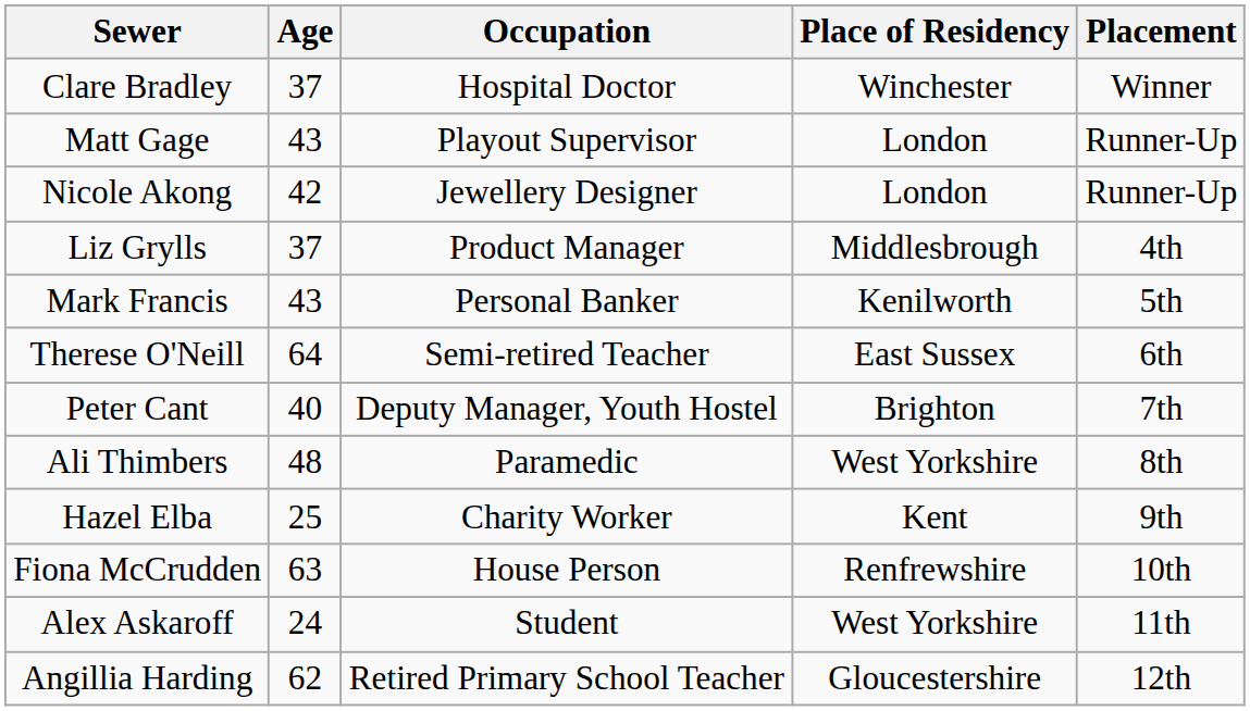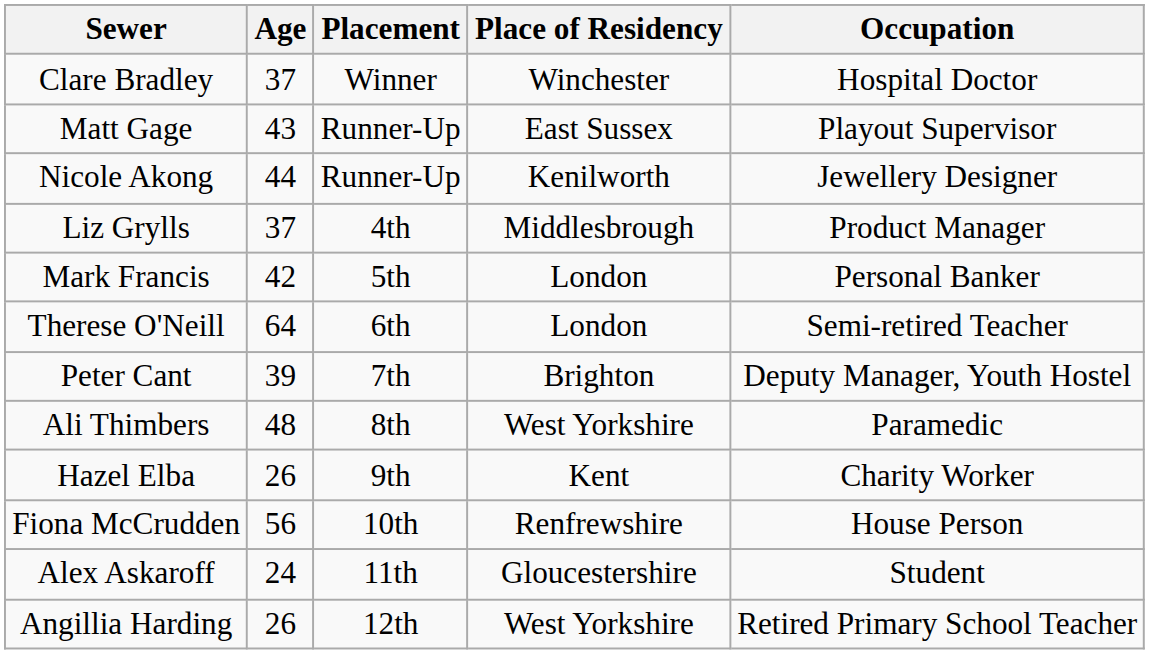 <table class="wikitable sortable" border="2" style="text-align:center">
 <tr>
 <th>Sewer</th>
 <th>Age</th>
+<th>Placement</th>
+<th>Place of Residency</th>
 <th>Occupation</th>
-<th>Place of Residency</th>
-<th>Placement</th>
 </tr>
 <tr>
 <td>Clare Bradley</td>
 <td>37</td>
+<td>Winner</td>
+<td>Winchester</td>
 <td>Hospital Doctor</td>
-<td>Winchester</td>
-<td>Winner</td>
 </tr>
 <tr>
 <td>Matt Gage</td>
 <td>43</td>
+<td>Runner-Up</td>
+<td>East Sussex</td>
 <td>Playout Supervisor</td>
-<td>London</td>
-<td>Runner-Up</td>
 </tr>
 <tr>
 <td>Nicole Akong</td>
-<td>42</td>
+<td>44</td>
+<td>Runner-Up</td>
+<td>Kenilworth</td>
 <td>Jewellery Designer</td>
-<td>London</td>
-<td>Runner-Up</td>
 </tr>
 <tr>
 <td>Liz Grylls</td>
 <td>37</td>
+<td>4th</td>
+<td>Middlesbrough</td>
 <td>Product Manager</td>
-<td>Middlesbrough</td>
-<td>4th</td>
 </tr>
 <tr>
 <td>Mark Francis</td>
-<td>43</td>
+<td>42</td>
+<td>5th</td>
+<td>London</td>
 <td>Personal Banker</td>
-<td>Kenilworth</td>
-<td>5th</td>
 </tr>
 <tr>
 <td>Therese O'Neill</td>
 <td>64</td>
+<td>6th</td>
+<td>London</td>
 <td>Semi-retired Teacher</td>
-<td>East Sussex</td>
-<td>6th</td>
 </tr>
 <tr>
 <td>Peter Cant</td>
-<td>40</td>
+<td>39</td>
+<td>7th</td>
+<td>Brighton</td>
 <td>Deputy Manager, Youth Hostel</td>
-<td>Brighton</td>
-<td>7th</td>
 </tr>
 <tr>
 <td>Ali Thimbers</td>
 <td>48</td>
+<td>8th</td>
+<td>West Yorkshire</td>
 <td>Paramedic</td>
-<td>West Yorkshire</td>
-<td>8th</td>
 </tr>
 <tr>
 <td>Hazel Elba</td>
-<td>25</td>
+<td>26</td>
+<td>9th</td>
+<td>Kent</td>
 <td>Charity Worker</td>
-<td>Kent</td>
-<td>9th</td>
 </tr>
 <tr>
 <td>Fiona McCrudden</td>
-<td>63</td>
+<td>56</td>
+<td>10th</td>
+<td>Renfrewshire</td>
 <td>House Person</td>
-<td>Renfrewshire</td>
-<td>10th</td>
 </tr>
 <tr>
 <td>Alex Askaroff</td>
 <td>24</td>
+<td>11th</td>
+<td>Gloucestershire</td>
 <td>Student</td>
-<td>West Yorkshire</td>
-<td>11th</td>
 </tr>
 <tr>
 <td>Angillia Harding</td>
-<td>62</td>
+<td>26</td>
+<td>12th</td>
+<td>West Yorkshire</td>
 <td>Retired Primary School Teacher</td>
-<td>Gloucestershire</td>
-<td>12th</td>
 </tr>
 </table>
